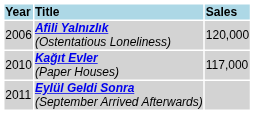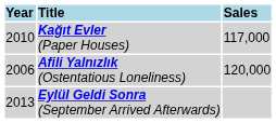 <table border="0">
 <tr>
 <td bgcolor=lightblue><strong>Year</strong></td>
 <td bgcolor=lightblue><strong>Title</strong></td>
 <td bgcolor=lightblue><strong>Sales</strong></td>
 </tr>
 <tr bgcolor=lightgrey>
+<td>2010</td>
+<td><strong><em><a href='#'>Kağıt Evler</a></em></strong><br> <em>(Paper Houses)</em></td>
+<td>117,000</td>
+</tr>
+<tr bgcolor=lightgrey>
 <td>2006</td>
 <td><strong><em><a href='#'>Afili Yalnızlık</a></em></strong><br><em>(Ostentatious Loneliness)</em></td>
 <td>120,000</td>
 </tr>
 <tr bgcolor=lightgrey>
-<td>2010</td>
-<td><strong><em><a href='#'>Kağıt Evler</a></em></strong><br> <em>(Paper Houses)</em></td>
-<td>117,000</td>
-</tr>
-<tr bgcolor=lightgrey>
-<td>2011</td>
+<td>2013</td>
 <td><strong><em><a href='#'>Eylül Geldi Sonra</a></em></strong> <br> <em>(September Arrived Afterwards)</em></td>
 <td></td>
 </tr>
 </table>
